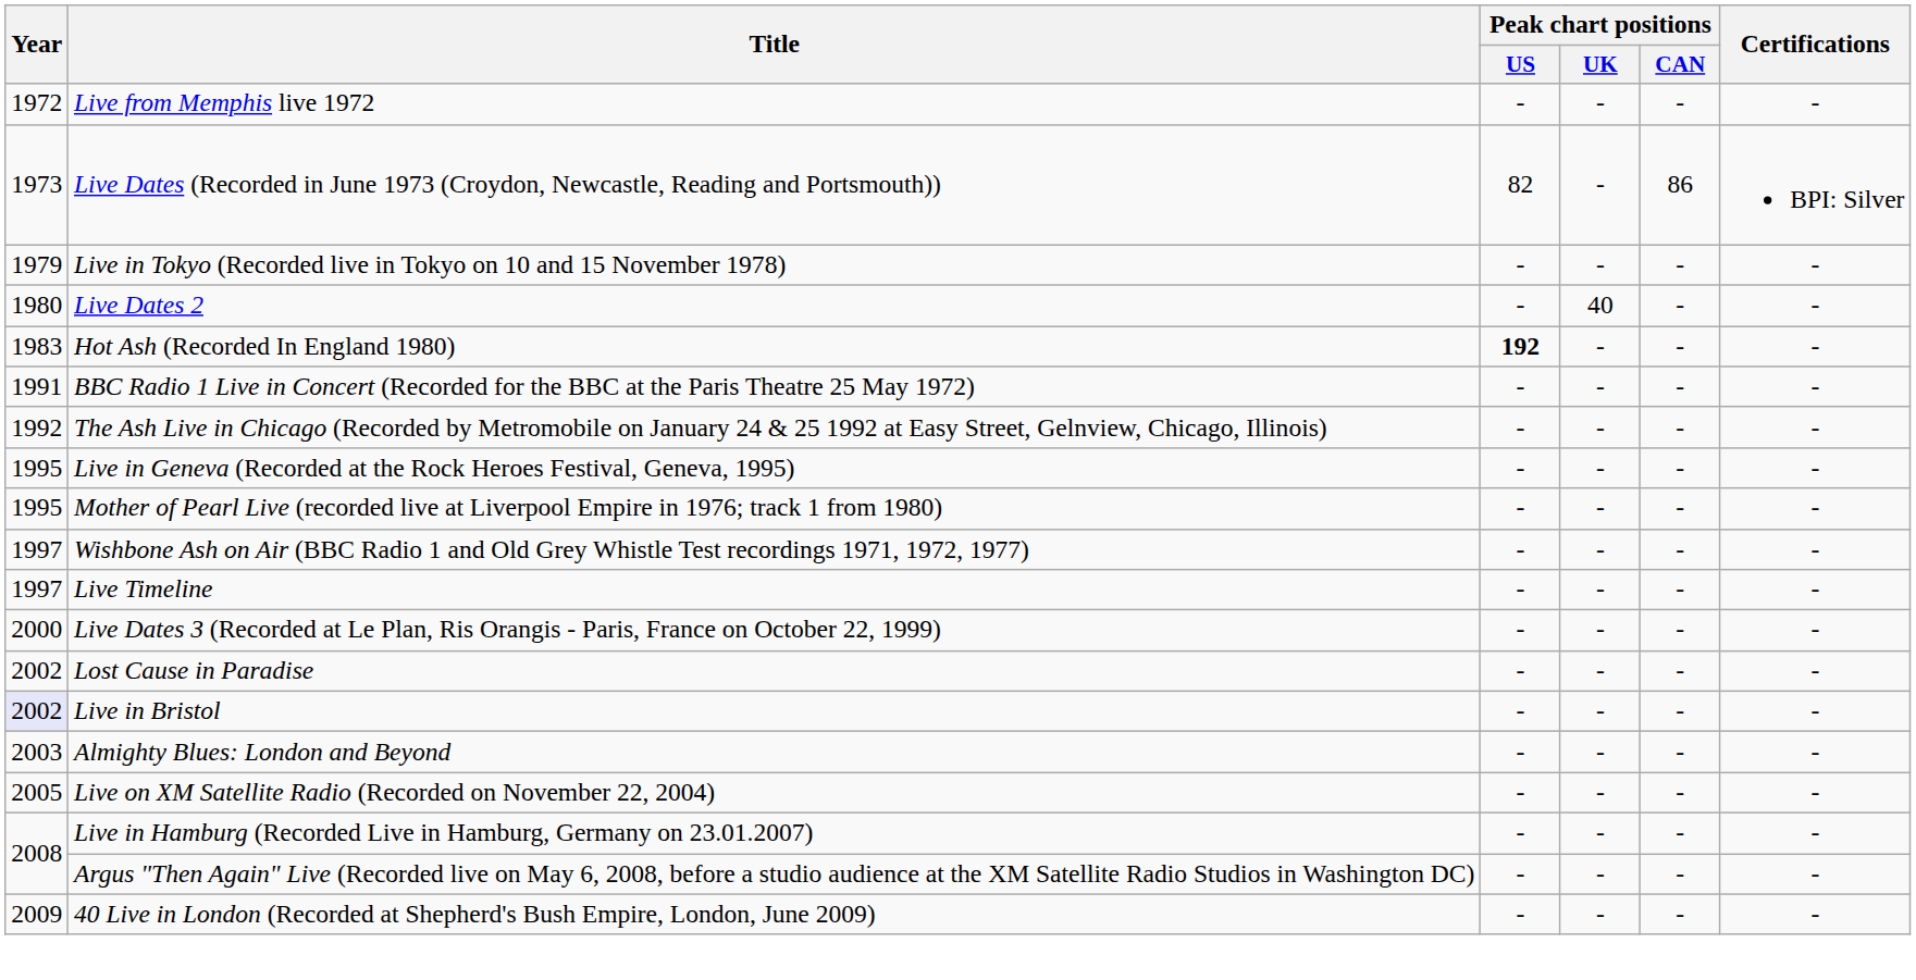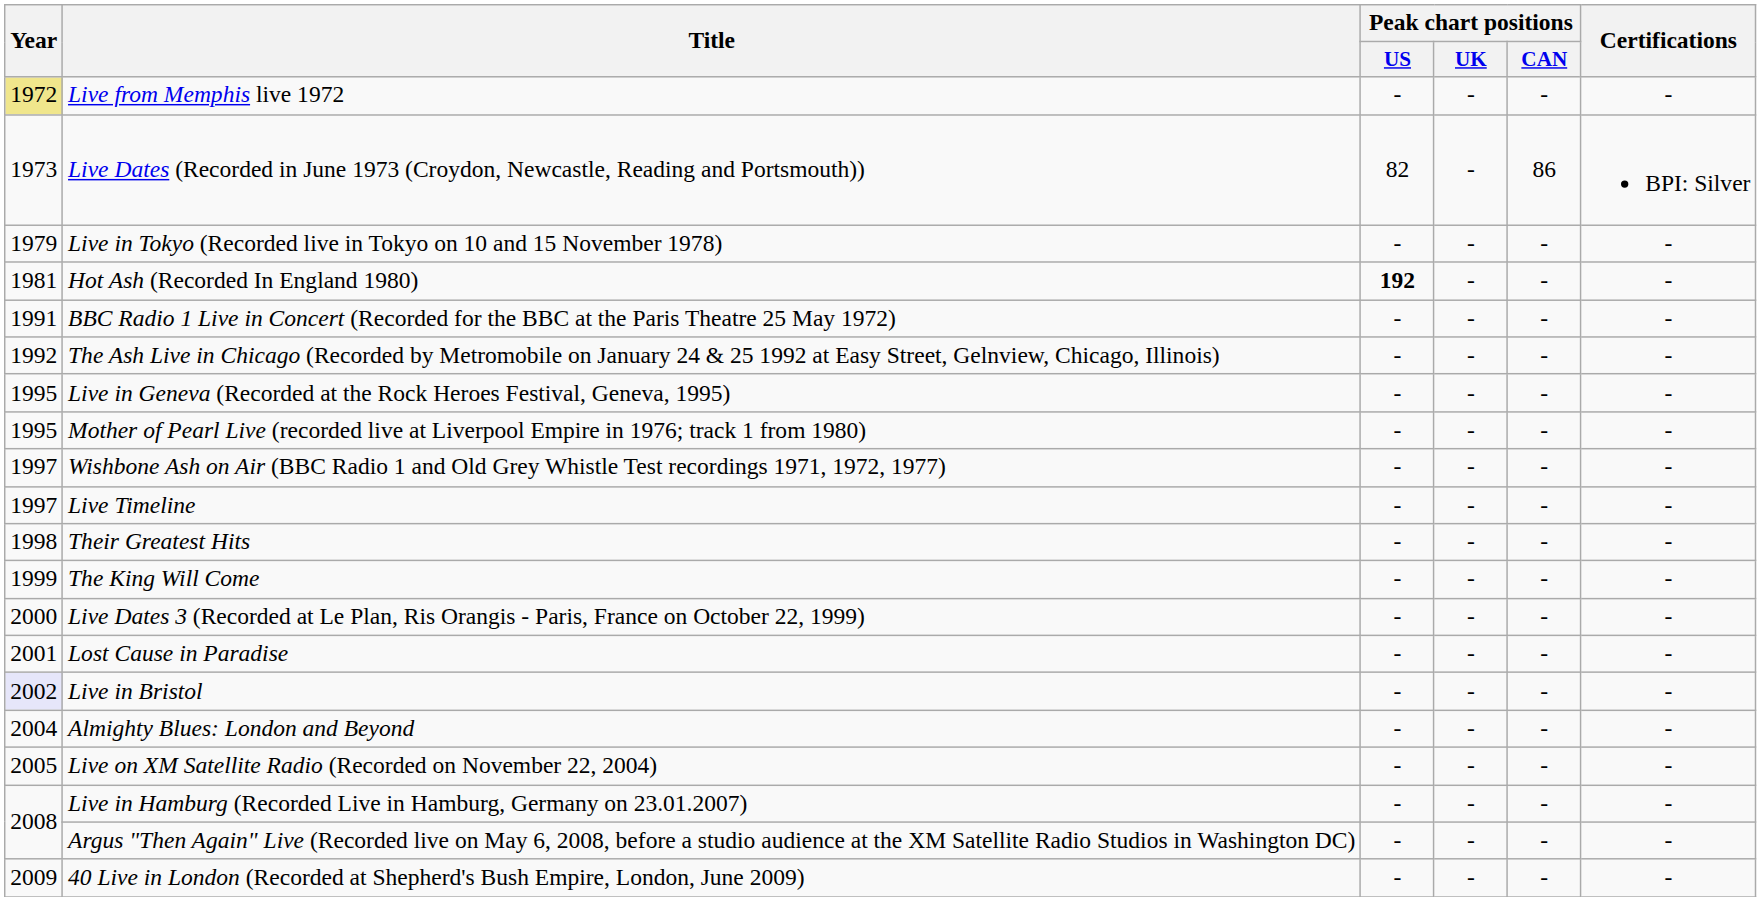 <table class="wikitable">
 <tr>
 <th scope="col" rowspan="2">Year</th>
 <th scope="col" rowspan="2">Title</th>
 <th scope="col" colspan="3">Peak chart positions</th>
 <th scope="col" rowspan="2">Certifications</th>
 </tr>
 <tr>
 <th scope="col" style="width:3em;font-size:90%"><a href='#'>US</a><br></th>
 <th scope="col" style="width:3em;font-size:90%"><a href='#'>UK</a><br></th>
 <th scope="col" style="width:3em;font-size:90%"><a href='#'>CAN</a><br></th>
 </tr>
 <tr>
-<td>1972</td>
+<td style="background: khaki;">1972</td>
 <td><em><a href='#'>Live from Memphis</a></em>  live 1972</td>
 <td style="text-align:center;">-</td>
 <td style="text-align:center;">-</td>
 <td style="text-align:center;">-</td>
 <td style="text-align:center;">-</td>
 </tr>
 <tr>
 <td>1973</td>
 <td><em><a href='#'>Live Dates</a></em>  (Recorded in June 1973 (Croydon, Newcastle, Reading and Portsmouth))</td>
 <td style="text-align:center;">82</td>
 <td style="text-align:center;">-</td>
 <td style="text-align:center;">86</td>
 <td><br><ul><li>BPI: Silver</li></ul></td>
 </tr>
 <tr>
 <td>1979</td>
 <td><em>Live in Tokyo</em>  (Recorded live in Tokyo on 10 and 15 November 1978)</td>
 <td style="text-align:center;">-</td>
 <td style="text-align:center;">-</td>
 <td style="text-align:center;">-</td>
 <td style="text-align:center;">-</td>
 </tr>
 <tr>
-<td>1980</td>
-<td><em><a href='#'>Live Dates 2</a></em></td>
-<td style="text-align:center;">-</td>
-<td style="text-align:center;">40</td>
-<td style="text-align:center;">-</td>
-<td style="text-align:center;">-</td>
-</tr>
-<tr>
-<td>1983</td>
+<td>1981</td>
 <td><em>Hot Ash</em>  (Recorded In England 1980)</td>
 <td style="text-align:center;"><strong>192</strong></td>
 <td style="text-align:center;">-</td>
 <td style="text-align:center;">-</td>
 <td style="text-align:center;">-</td>
 </tr>
 <tr>
 <td>1991</td>
 <td><em>BBC Radio 1 Live in Concert</em>  (Recorded for the BBC at the Paris Theatre 25 May 1972)</td>
 <td style="text-align:center;">-</td>
 <td style="text-align:center;">-</td>
 <td style="text-align:center;">-</td>
 <td style="text-align:center;">-</td>
 </tr>
 <tr>
 <td>1992</td>
 <td><em>The Ash Live in Chicago</em>  (Recorded by Metromobile on January 24 & 25 1992 at Easy Street, Gelnview, Chicago, Illinois)</td>
 <td style="text-align:center;">-</td>
 <td style="text-align:center;">-</td>
 <td style="text-align:center;">-</td>
 <td style="text-align:center;">-</td>
 </tr>
 <tr>
 <td>1995</td>
 <td><em>Live in Geneva</em> (Recorded at the Rock Heroes Festival, Geneva, 1995)</td>
 <td style="text-align:center;">-</td>
 <td style="text-align:center;">-</td>
 <td style="text-align:center;">-</td>
 <td style="text-align:center;">-</td>
 </tr>
 <tr>
 <td>1995</td>
 <td><em>Mother of Pearl Live</em> (recorded live at Liverpool Empire in 1976; track 1 from 1980)</td>
 <td style="text-align:center;">-</td>
 <td style="text-align:center;">-</td>
 <td style="text-align:center;">-</td>
 <td style="text-align:center;">-</td>
 </tr>
 <tr>
 <td>1997</td>
 <td><em>Wishbone Ash on Air</em> (BBC Radio 1 and Old Grey Whistle Test recordings 1971, 1972, 1977)</td>
 <td style="text-align:center;">-</td>
 <td style="text-align:center;">-</td>
 <td style="text-align:center;">-</td>
 <td style="text-align:center;">-</td>
 </tr>
 <tr>
 <td>1997</td>
 <td><em>Live Timeline</em></td>
 <td style="text-align:center;">-</td>
 <td style="text-align:center;">-</td>
 <td style="text-align:center;">-</td>
 <td style="text-align:center;">-</td>
 </tr>
 <tr>
+<td>1998</td>
+<td><em>Their Greatest Hits</em></td>
+<td style="text-align:center;">-</td>
+<td style="text-align:center;">-</td>
+<td style="text-align:center;">-</td>
+<td style="text-align:center;">-</td>
+</tr>
+<tr>
+<td>1999</td>
+<td><em>The King Will Come</em></td>
+<td style="text-align:center;">-</td>
+<td style="text-align:center;">-</td>
+<td style="text-align:center;">-</td>
+<td style="text-align:center;">-</td>
+</tr>
+<tr>
 <td>2000</td>
 <td><em>Live Dates 3</em>   (Recorded at Le Plan, Ris Orangis - Paris, France on October 22, 1999)</td>
 <td style="text-align:center;">-</td>
 <td style="text-align:center;">-</td>
 <td style="text-align:center;">-</td>
 <td style="text-align:center;">-</td>
 </tr>
 <tr>
-<td>2002</td>
+<td>2001</td>
 <td><em>Lost Cause in Paradise</em></td>
 <td style="text-align:center;">-</td>
 <td style="text-align:center;">-</td>
 <td style="text-align:center;">-</td>
 <td style="text-align:center;">-</td>
 </tr>
 <tr>
 <td style="background: lavender;">2002</td>
 <td><em>Live in Bristol</em></td>
 <td style="text-align:center;">-</td>
 <td style="text-align:center;">-</td>
 <td style="text-align:center;">-</td>
 <td style="text-align:center;">-</td>
 </tr>
 <tr>
-<td>2003</td>
+<td>2004</td>
 <td><em>Almighty Blues: London and Beyond</em></td>
 <td style="text-align:center;">-</td>
 <td style="text-align:center;">-</td>
 <td style="text-align:center;">-</td>
 <td style="text-align:center;">-</td>
 </tr>
 <tr>
 <td>2005</td>
 <td><em>Live on XM Satellite Radio</em> (Recorded on November 22, 2004)</td>
 <td style="text-align:center;">-</td>
 <td style="text-align:center;">-</td>
 <td style="text-align:center;">-</td>
 <td style="text-align:center;">-</td>
 </tr>
 <tr>
 <td rowspan="2">2008</td>
 <td><em>Live in Hamburg</em>  (Recorded Live in Hamburg, Germany on 23.01.2007)</td>
 <td style="text-align:center;">-</td>
 <td style="text-align:center;">-</td>
 <td style="text-align:center;">-</td>
 <td style="text-align:center;">-</td>
 </tr>
 <tr>
 <td><em>Argus "Then Again" Live</em>   (Recorded live on May 6, 2008, before a studio audience at the XM Satellite Radio Studios in Washington DC)</td>
 <td style="text-align:center;">-</td>
 <td style="text-align:center;">-</td>
 <td style="text-align:center;">-</td>
 <td style="text-align:center;">-</td>
 </tr>
 <tr>
 <td>2009</td>
 <td><em>40 Live in London</em>  (Recorded at Shepherd's Bush Empire, London, June 2009)</td>
 <td style="text-align:center;">-</td>
 <td style="text-align:center;">-</td>
 <td style="text-align:center;">-</td>
 <td style="text-align:center;">-</td>
 </tr>
 </table>
